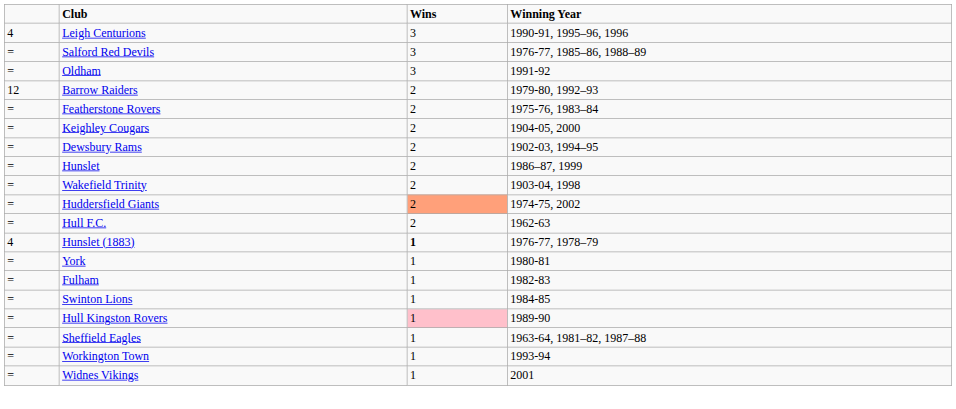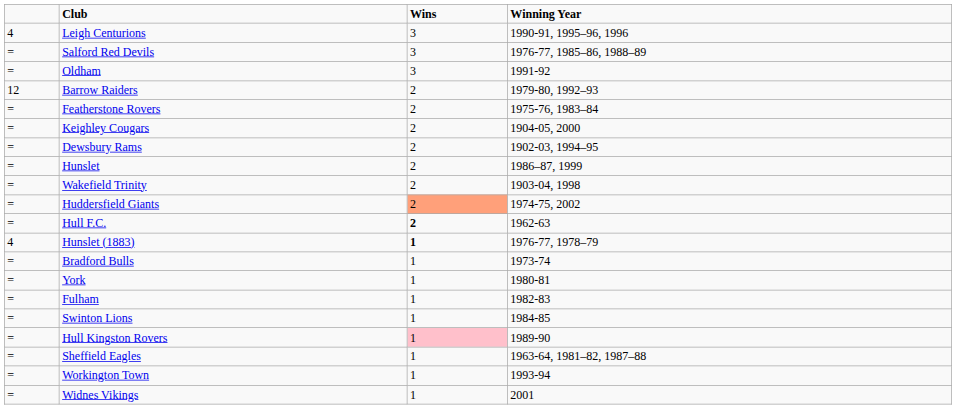 <table class="wikitable" style="width: 100%">
 <tr>
 <td></td>
 <td><strong>Club</strong></td>
 <td><strong>Wins</strong></td>
 <td><strong>Winning Year</strong></td>
 </tr>
 <tr>
 <td>4</td>
 <td> <a href='#'>Leigh Centurions</a></td>
 <td>3</td>
 <td>1990-91, 1995–96, 1996</td>
 </tr>
 <tr>
 <td>=</td>
 <td> <a href='#'>Salford Red Devils</a></td>
 <td>3</td>
 <td>1976-77, 1985–86, 1988–89</td>
 </tr>
 <tr>
 <td>=</td>
 <td> <a href='#'>Oldham</a></td>
 <td>3</td>
 <td>1991-92</td>
 </tr>
 <tr>
 <td>12</td>
 <td> <a href='#'>Barrow Raiders</a></td>
 <td>2</td>
 <td>1979-80, 1992–93</td>
 </tr>
 <tr>
 <td>=</td>
 <td> <a href='#'>Featherstone Rovers</a></td>
 <td>2</td>
 <td>1975-76, 1983–84</td>
 </tr>
 <tr>
 <td>=</td>
 <td> <a href='#'>Keighley Cougars</a></td>
 <td>2</td>
 <td>1904-05, 2000</td>
 </tr>
 <tr>
 <td>=</td>
 <td> <a href='#'>Dewsbury Rams</a></td>
 <td>2</td>
 <td>1902-03, 1994–95</td>
 </tr>
 <tr>
 <td>=</td>
 <td> <a href='#'>Hunslet</a></td>
 <td>2</td>
 <td>1986–87, 1999</td>
 </tr>
 <tr>
 <td>=</td>
 <td> <a href='#'>Wakefield Trinity</a></td>
 <td>2</td>
 <td>1903-04, 1998</td>
 </tr>
 <tr>
 <td>=</td>
 <td> <a href='#'>Huddersfield Giants</a></td>
 <td style="background: lightsalmon;">2</td>
 <td>1974-75, 2002</td>
 </tr>
 <tr>
 <td>=</td>
 <td> <a href='#'>Hull F.C.</a></td>
-<td>2</td>
+<td><strong>2</strong></td>
 <td>1962-63</td>
 </tr>
 <tr>
 <td>4</td>
 <td> <a href='#'>Hunslet (1883)</a></td>
 <td><strong>1</strong></td>
 <td>1976-77, 1978–79</td>
+</tr>
+<tr>
+<td>=</td>
+<td> <a href='#'>Bradford Bulls</a></td>
+<td>1</td>
+<td>1973-74</td>
 </tr>
 <tr>
 <td>=</td>
 <td> <a href='#'>York</a></td>
 <td>1</td>
 <td>1980-81</td>
 </tr>
 <tr>
 <td>=</td>
 <td> <a href='#'>Fulham</a></td>
 <td>1</td>
 <td>1982-83</td>
 </tr>
 <tr>
 <td>=</td>
 <td> <a href='#'>Swinton Lions</a></td>
 <td>1</td>
 <td>1984-85</td>
 </tr>
 <tr>
 <td>=</td>
 <td> <a href='#'>Hull Kingston Rovers</a></td>
 <td style="background: pink;">1</td>
 <td>1989-90</td>
 </tr>
 <tr>
 <td>=</td>
 <td> <a href='#'>Sheffield Eagles</a></td>
 <td>1</td>
 <td>1963-64, 1981–82, 1987–88</td>
 </tr>
 <tr>
 <td>=</td>
 <td> <a href='#'>Workington Town</a></td>
 <td>1</td>
 <td>1993-94</td>
 </tr>
 <tr>
 <td>=</td>
 <td> <a href='#'>Widnes Vikings</a></td>
 <td>1</td>
 <td>2001</td>
 </tr>
 </table>
